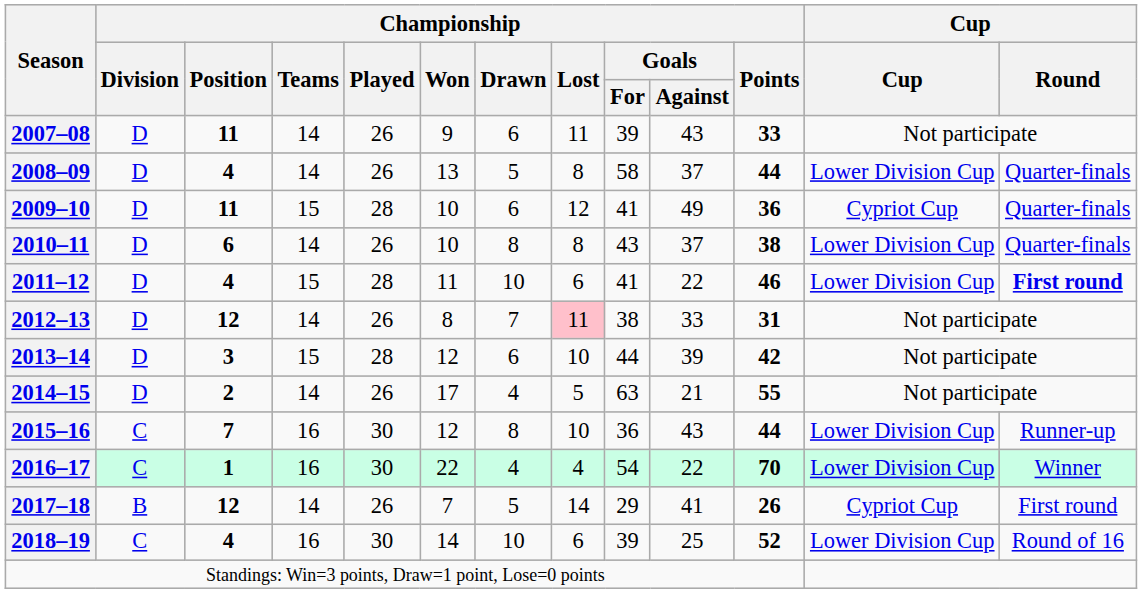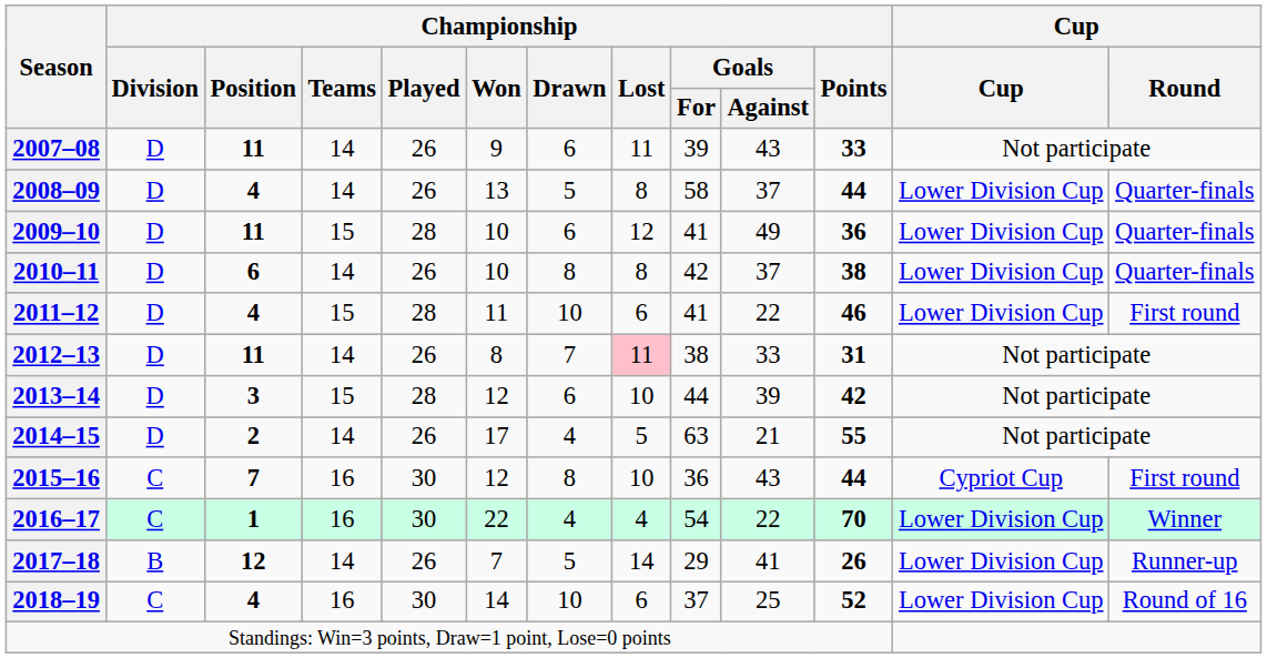 <table class="wikitable" style="margin:1em auto; text-align: center; font-size:90%">
 <tr>
 <th rowspan="3">Season</th>
 <th colspan="10">Championship</th>
 <th colspan="10">Cup</th>
 </tr>
 <tr>
 <th rowspan="2">Division</th>
 <th rowspan="2">Position</th>
 <th rowspan="2">Teams</th>
 <th rowspan="2">Played</th>
 <th rowspan="2">Won</th>
 <th rowspan="2">Drawn</th>
 <th rowspan="2">Lost</th>
 <th colspan="2">Goals</th>
 <th rowspan="2">Points</th>
 <th rowspan="2">Cup</th>
 <th rowspan="2">Round</th>
 </tr>
 <tr>
 <th>For</th>
 <th>Against</th>
 </tr>
 <tr>
 <th><a href='#'>2007–08</a></th>
 <td><a href='#'>D</a></td>
 <td><strong>11</strong></td>
 <td>14</td>
 <td>26</td>
 <td>9</td>
 <td>6</td>
 <td>11</td>
 <td>39</td>
 <td>43</td>
 <td><strong>33</strong></td>
 <td colspan=2>Not participate</td>
 </tr>
 <tr>
 <th><a href='#'>2008–09</a></th>
 <td><a href='#'>D</a></td>
 <td><strong>4</strong></td>
 <td>14</td>
 <td>26</td>
 <td>13</td>
 <td>5</td>
 <td>8</td>
 <td>58</td>
 <td>37</td>
 <td><strong>44</strong></td>
 <td><a href='#'>Lower Division Cup</a></td>
 <td><a href='#'>Quarter-finals</a></td>
 </tr>
 <tr>
 <th><a href='#'>2009–10</a></th>
 <td><a href='#'>D</a></td>
 <td><strong>11</strong></td>
 <td>15</td>
 <td>28</td>
 <td>10</td>
 <td>6</td>
 <td>12</td>
 <td>41</td>
 <td>49</td>
 <td><strong>36</strong></td>
-<td><a href='#'>Cypriot Cup</a></td>
+<td><a href='#'>Lower Division Cup</a></td>
 <td><a href='#'>Quarter-finals</a></td>
 </tr>
 <tr>
 <th><a href='#'>2010–11</a></th>
 <td><a href='#'>D</a></td>
 <td><strong>6</strong></td>
 <td>14</td>
 <td>26</td>
 <td>10</td>
 <td>8</td>
 <td>8</td>
-<td>43</td>
+<td>42</td>
 <td>37</td>
 <td><strong>38</strong></td>
 <td><a href='#'>Lower Division Cup</a></td>
 <td><a href='#'>Quarter-finals</a></td>
 </tr>
 <tr>
 <th><a href='#'>2011–12</a></th>
 <td><a href='#'>D</a></td>
 <td><strong>4</strong></td>
 <td>15</td>
 <td>28</td>
 <td>11</td>
 <td>10</td>
 <td>6</td>
 <td>41</td>
 <td>22</td>
 <td><strong>46</strong></td>
 <td><a href='#'>Lower Division Cup</a></td>
-<td><strong><a href='#'>First round</a></strong></td>
+<td><a href='#'>First round</a></td>
 </tr>
 <tr>
 <th><a href='#'>2012–13</a></th>
 <td><a href='#'>D</a></td>
-<td><strong>12</strong></td>
+<td><strong>11</strong></td>
 <td>14</td>
 <td>26</td>
 <td>8</td>
 <td>7</td>
 <td style="background: pink;">11</td>
 <td>38</td>
 <td>33</td>
 <td><strong>31</strong></td>
 <td colspan=2>Not participate</td>
 </tr>
 <tr>
 <th><a href='#'>2013–14</a></th>
 <td><a href='#'>D</a></td>
 <td><strong>3</strong></td>
 <td>15</td>
 <td>28</td>
 <td>12</td>
 <td>6</td>
 <td>10</td>
 <td>44</td>
 <td>39</td>
 <td><strong>42</strong></td>
 <td colspan=2>Not participate</td>
 </tr>
 <tr>
 <th><a href='#'>2014–15</a></th>
 <td><a href='#'>D</a></td>
 <td><strong>2</strong></td>
 <td>14</td>
 <td>26</td>
 <td>17</td>
 <td>4</td>
 <td>5</td>
 <td>63</td>
 <td>21</td>
 <td><strong>55</strong></td>
 <td colspan=2>Not participate</td>
 </tr>
 <tr>
 <th><a href='#'>2015–16</a></th>
 <td><a href='#'>C</a></td>
 <td><strong>7</strong></td>
 <td>16</td>
 <td>30</td>
 <td>12</td>
 <td>8</td>
 <td>10</td>
 <td>36</td>
 <td>43</td>
 <td><strong>44</strong></td>
-<td><a href='#'>Lower Division Cup</a></td>
-<td><a href='#'>Runner-up</a></td>
+<td><a href='#'>Cypriot Cup</a></td>
+<td><a href='#'>First round</a></td>
 </tr>
 <tr>
 <th><a href='#'>2016–17</a></th>
 <td style="background:#C9FFE5"><a href='#'>C</a></td>
 <td style="background:#C9FFE5"><strong>1</strong></td>
 <td style="background:#C9FFE5">16</td>
 <td style="background:#C9FFE5">30</td>
 <td style="background:#C9FFE5">22</td>
 <td style="background:#C9FFE5">4</td>
 <td style="background:#C9FFE5">4</td>
 <td style="background:#C9FFE5">54</td>
 <td style="background:#C9FFE5">22</td>
 <td style="background:#C9FFE5"><strong>70</strong></td>
 <td style="background:#C9FFE5"><a href='#'>Lower Division Cup</a></td>
 <td style="background:#C9FFE5"><a href='#'>Winner</a></td>
 </tr>
 <tr>
 <th><a href='#'>2017–18</a></th>
 <td><a href='#'>B</a></td>
 <td><strong>12</strong></td>
 <td>14</td>
 <td>26</td>
 <td>7</td>
 <td>5</td>
 <td>14</td>
 <td>29</td>
 <td>41</td>
 <td><strong>26</strong></td>
-<td><a href='#'>Cypriot Cup</a></td>
-<td><a href='#'>First round</a></td>
+<td><a href='#'>Lower Division Cup</a></td>
+<td><a href='#'>Runner-up</a></td>
 </tr>
 <tr>
 <th><a href='#'>2018–19</a></th>
 <td><a href='#'>C</a></td>
 <td><strong>4</strong></td>
 <td>16</td>
 <td>30</td>
 <td>14</td>
 <td>10</td>
 <td>6</td>
-<td>39</td>
+<td>37</td>
 <td>25</td>
 <td><strong>52</strong></td>
 <td><a href='#'>Lower Division Cup</a></td>
 <td><a href='#'>Round of 16</a></td>
 </tr>
 <tr>
 <td colspan=11 style="font-size:80%">Standings: Win=3 points, Draw=1 point, Lose=0 points</td>
 </tr>
 </table>
